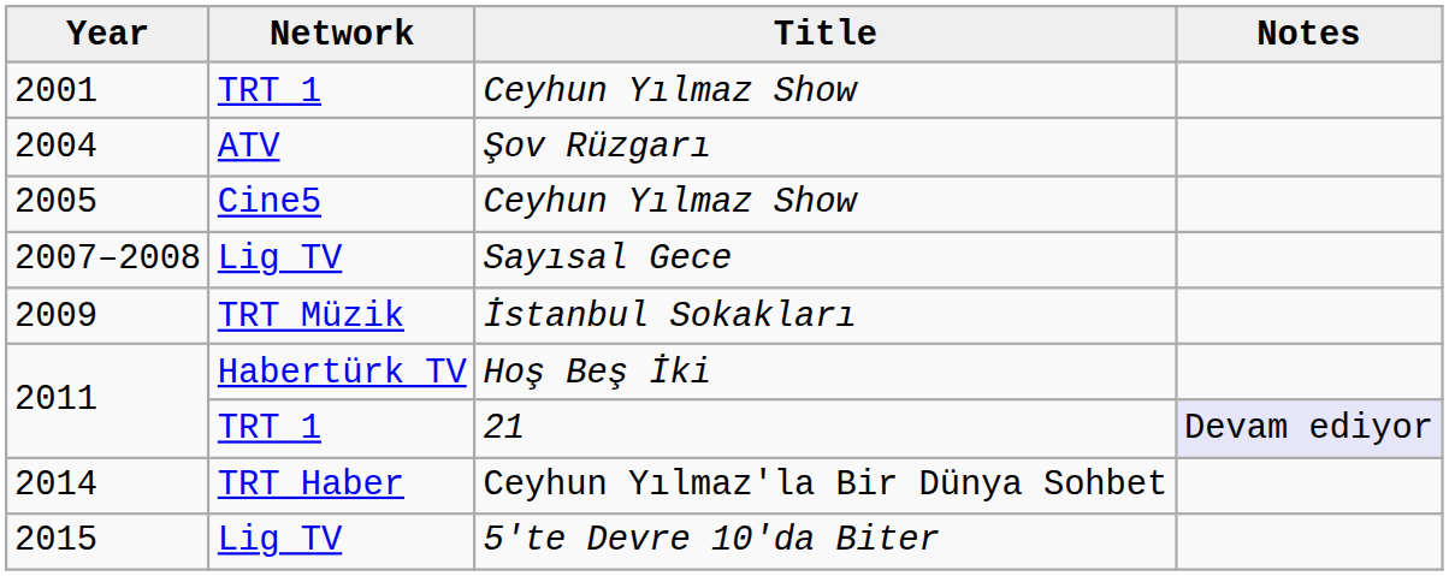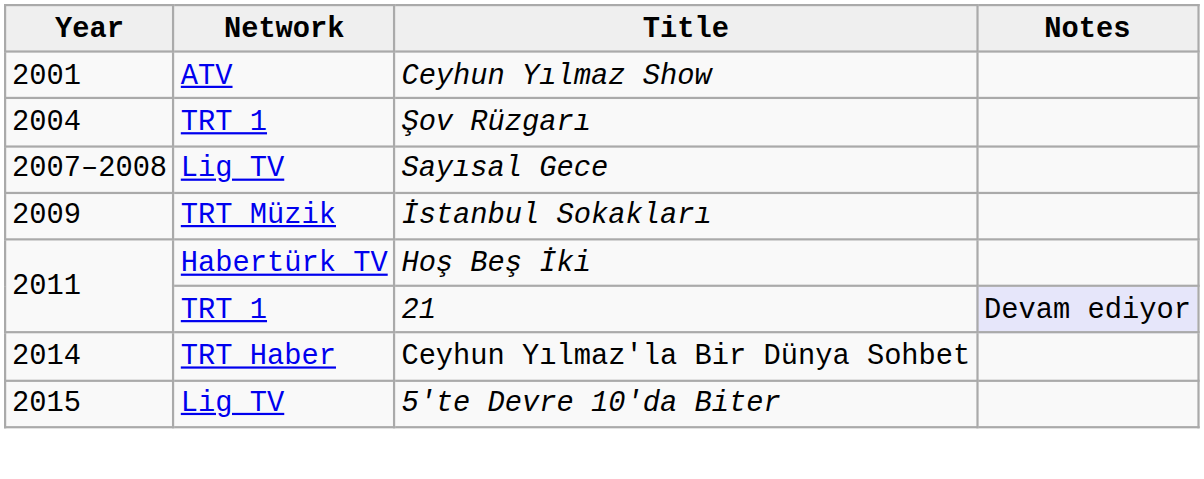 <table class="wikitable">
 <tr>
 <th style="background:#efefef;">Year</th>
 <th style="background:#efefef;">Network</th>
 <th style="background:#efefef;">Title</th>
 <th style="background:#efefef;">Notes</th>
 </tr>
 <tr>
 <td>2001</td>
-<td><a href='#'>TRT 1</a></td>
+<td><a href='#'>ATV</a></td>
 <td><em>Ceyhun Yılmaz Show</em></td>
 <td></td>
 </tr>
 <tr>
 <td>2004</td>
-<td><a href='#'>ATV</a></td>
+<td><a href='#'>TRT 1</a></td>
 <td><em>Şov Rüzgarı</em></td>
-<td></td>
-</tr>
-<tr>
-<td>2005</td>
-<td><a href='#'>Cine5</a></td>
-<td><em>Ceyhun Yılmaz Show</em></td>
 <td></td>
 </tr>
 <tr>
 <td>2007–2008</td>
 <td><a href='#'>Lig TV</a></td>
 <td><em>Sayısal Gece</em></td>
 <td></td>
 </tr>
 <tr>
 <td>2009</td>
 <td><a href='#'>TRT Müzik</a></td>
 <td><em>İstanbul Sokakları</em></td>
 <td></td>
 </tr>
 <tr>
 <td rowspan="2">2011</td>
 <td><a href='#'>Habertürk TV</a></td>
 <td><em>Hoş Beş İki</em></td>
 <td></td>
 </tr>
 <tr>
 <td><a href='#'>TRT 1</a></td>
 <td><em>21</em></td>
 <td style="background: lavender;">Devam ediyor</td>
 </tr>
 <tr>
 <td>2014</td>
 <td><a href='#'>TRT Haber</a></td>
 <td>Ceyhun Yılmaz'la Bir Dünya Sohbet</td>
 <td></td>
 </tr>
 <tr>
 <td>2015</td>
 <td><a href='#'>Lig TV</a></td>
 <td><em>5'te Devre 10'da Biter</em></td>
 <td></td>
 </tr>
 </table>
